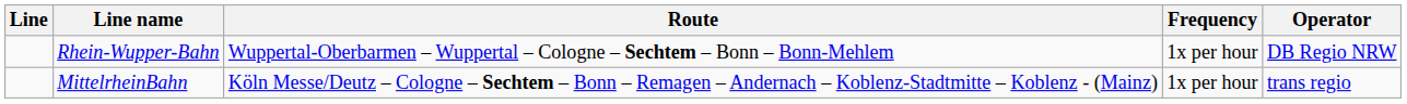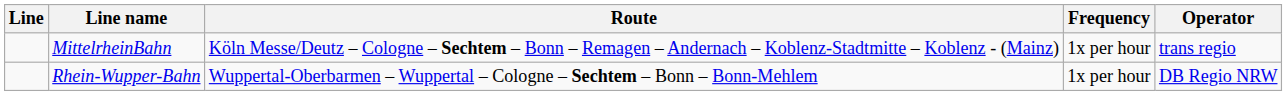 <table class="wikitable">
 <tr>
 <th>Line</th>
 <th>Line name</th>
 <th>Route</th>
 <th>Frequency</th>
 <th>Operator</th>
 </tr>
 <tr>
 <td></td>
+<td><em><a href='#'>MittelrheinBahn</a></em></td>
+<td><a href='#'>Köln Messe/Deutz</a> – <a href='#'>Cologne</a> – <strong>Sechtem</strong> – <a href='#'>Bonn</a> – <a href='#'>Remagen</a> – <a href='#'>Andernach</a> – <a href='#'>Koblenz-Stadtmitte</a> – <a href='#'>Koblenz</a> - (<a href='#'>Mainz</a>)</td>
+<td>1x per hour</td>
+<td><a href='#'>trans regio</a></td>
+</tr>
+<tr>
+<td></td>
 <td><em><a href='#'>Rhein-Wupper-Bahn</a></em></td>
 <td><a href='#'>Wuppertal-Oberbarmen</a> – <a href='#'>Wuppertal</a> – Cologne – <strong>Sechtem</strong> – Bonn – <a href='#'>Bonn-Mehlem</a></td>
 <td>1x per hour</td>
 <td><a href='#'>DB Regio NRW</a></td>
 </tr>
-<tr>
-<td></td>
-<td><em><a href='#'>MittelrheinBahn</a></em></td>
-<td><a href='#'>Köln Messe/Deutz</a> – <a href='#'>Cologne</a> – <strong>Sechtem</strong> – <a href='#'>Bonn</a> – <a href='#'>Remagen</a> – <a href='#'>Andernach</a> – <a href='#'>Koblenz-Stadtmitte</a> – <a href='#'>Koblenz</a> - (<a href='#'>Mainz</a>)</td>
-<td>1x per hour</td>
-<td><a href='#'>trans regio</a></td>
-</tr>
 </table>
